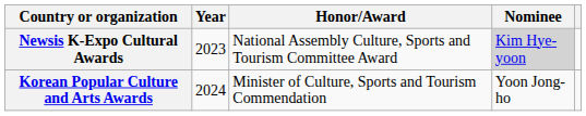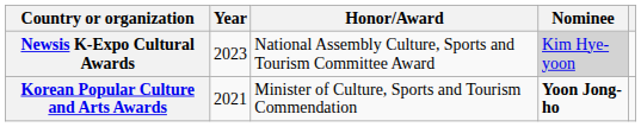 <table class="wikitable plainrowheaders sortable">
 <tr>
 <th scope="col">Country or organization</th>
 <th scope="col">Year</th>
 <th scope="col">Honor/Award</th>
 <th scope="col">Nominee</th>
 <th scope="col" class="unsortable"></th>
 </tr>
 <tr>
 <th scope="row"><a href='#'>Newsis</a> K-Expo Cultural Awards</th>
 <td style="text-align:center">2023</td>
 <td>National Assembly Culture, Sports and Tourism Committee Award</td>
 <td style="background: lightgrey;"><a href='#'>Kim Hye-yoon</a></td>
 <td style="text-align:center"></td>
 </tr>
 <tr>
 <th scope="row"><a href='#'>Korean Popular Culture and Arts Awards</a></th>
-<td style="text-align:center">2024</td>
+<td style="text-align:center">2021</td>
 <td>Minister of Culture, Sports and Tourism Commendation</td>
-<td>Yoon Jong-ho</td>
+<td><strong>Yoon Jong-ho</strong></td>
 <td style="text-align:center"></td>
 </tr>
 </table>
